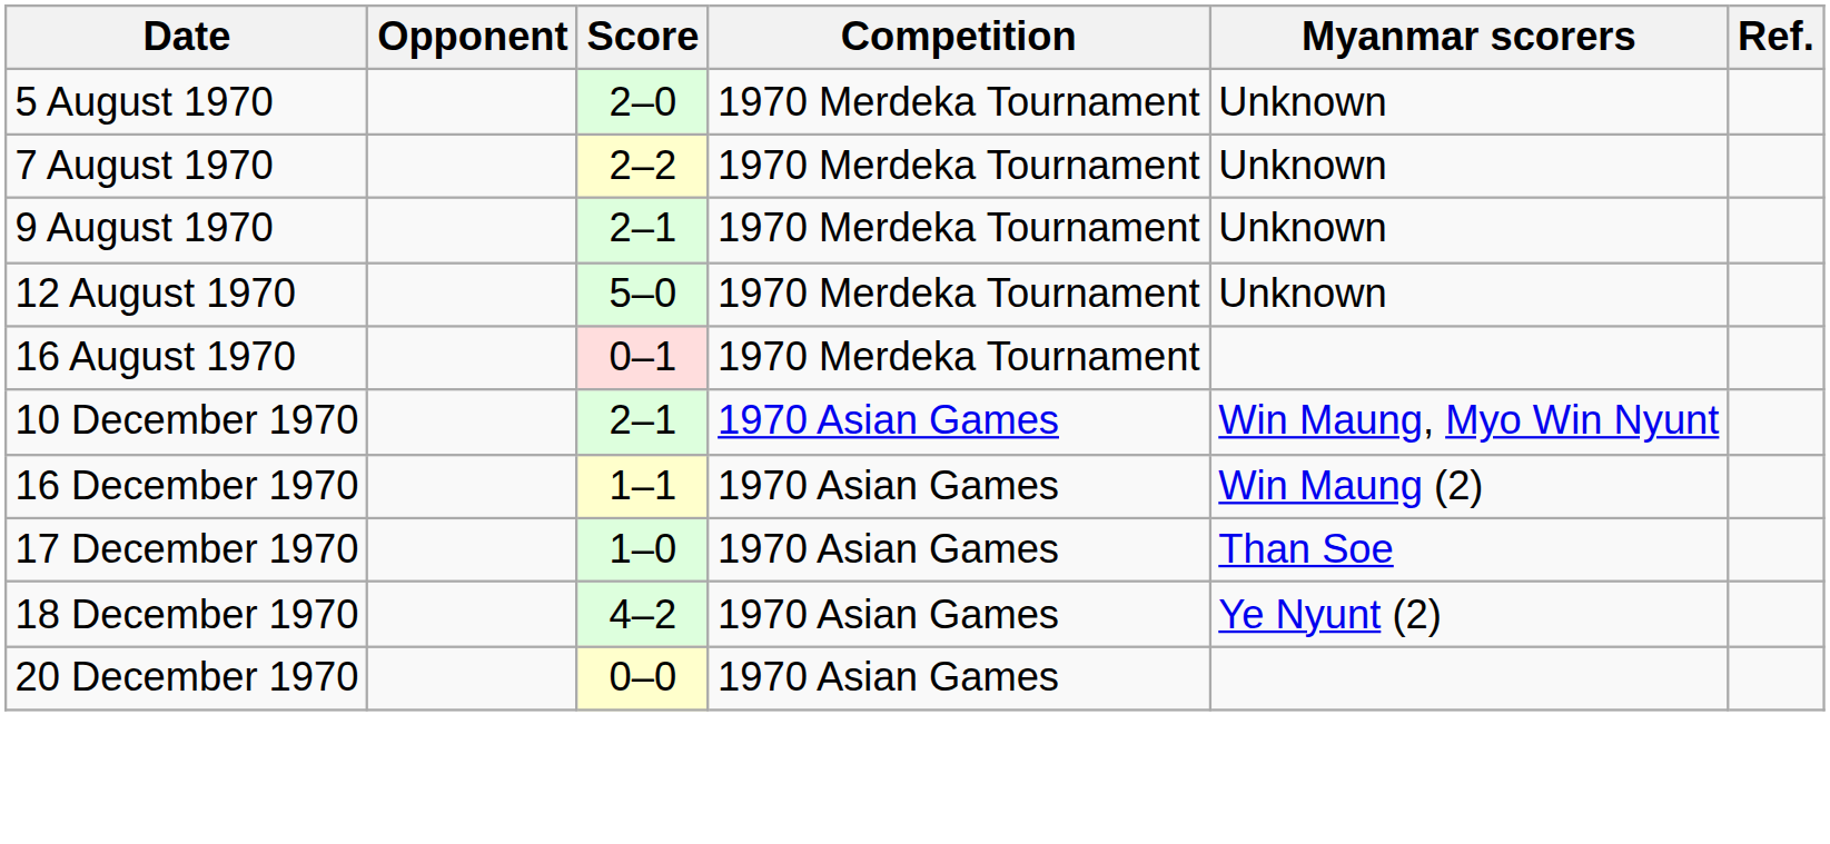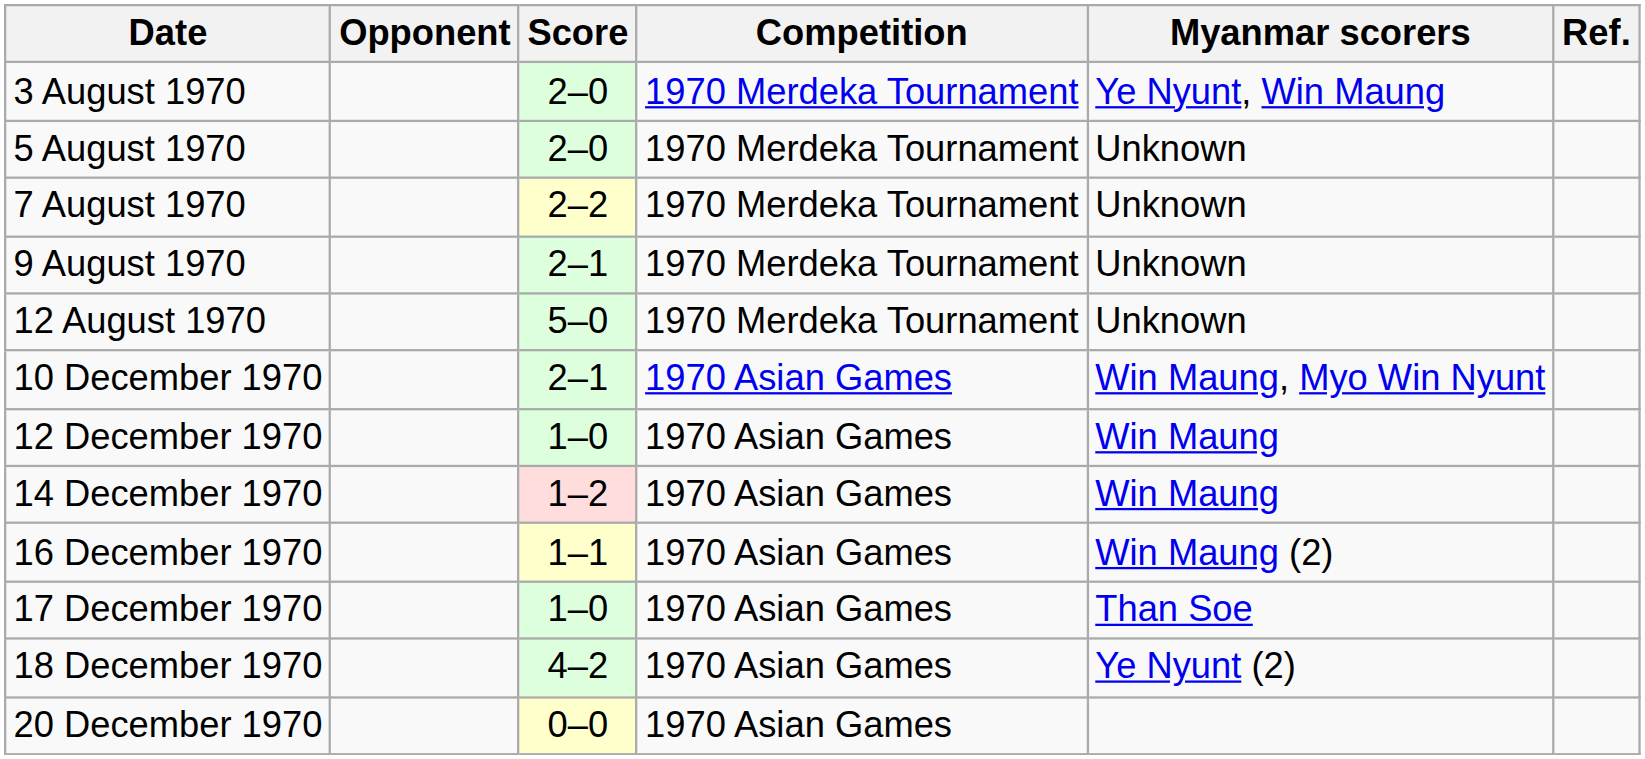 <table class="wikitable sortable">
 <tr>
 <th>Date</th>
 <th>Opponent</th>
 <th>Score</th>
 <th>Competition</th>
 <th class="unsortable">Myanmar scorers</th>
 <th class="unsortable">Ref.</th>
+</tr>
+<tr>
+<td>3 August 1970</td>
+<td></td>
+<td align="center" bgcolor="#ddffdd">2–0</td>
+<td><a href='#'>1970 Merdeka Tournament</a></td>
+<td><a href='#'>Ye Nyunt</a>, <a href='#'>Win Maung</a></td>
+<td></td>
 </tr>
 <tr>
 <td>5 August 1970</td>
 <td></td>
 <td align="center" bgcolor="#ddffdd">2–0</td>
 <td>1970 Merdeka Tournament</td>
 <td>Unknown</td>
 <td></td>
 </tr>
 <tr>
 <td>7 August 1970</td>
 <td></td>
 <td align="center" bgcolor="#ffffcc">2–2</td>
 <td>1970 Merdeka Tournament</td>
 <td>Unknown</td>
 <td></td>
 </tr>
 <tr>
 <td>9 August 1970</td>
 <td></td>
 <td align="center" bgcolor="#ddffdd">2–1</td>
 <td>1970 Merdeka Tournament</td>
 <td>Unknown</td>
 <td></td>
 </tr>
 <tr>
 <td>12 August 1970</td>
 <td></td>
 <td align="center" bgcolor="#ddffdd">5–0</td>
 <td>1970 Merdeka Tournament</td>
 <td>Unknown</td>
 <td></td>
 </tr>
 <tr>
-<td>16 August 1970</td>
-<td></td>
-<td align="center" bgcolor="#ffdddd">0–1</td>
-<td>1970 Merdeka Tournament</td>
-<td></td>
-<td></td>
-</tr>
-<tr>
 <td>10 December 1970</td>
 <td></td>
 <td align="center" bgcolor="#ddffdd">2–1</td>
 <td><a href='#'>1970 Asian Games</a></td>
 <td><a href='#'>Win Maung</a>, <a href='#'>Myo Win Nyunt</a></td>
+<td></td>
+</tr>
+<tr>
+<td>12 December 1970</td>
+<td></td>
+<td align="center" bgcolor="#ddffdd">1–0</td>
+<td>1970 Asian Games</td>
+<td><a href='#'>Win Maung</a></td>
+<td></td>
+</tr>
+<tr>
+<td>14 December 1970</td>
+<td></td>
+<td align="center" bgcolor="#ffdddd">1–2</td>
+<td>1970 Asian Games</td>
+<td><a href='#'>Win Maung</a></td>
 <td></td>
 </tr>
 <tr>
 <td>16 December 1970</td>
 <td></td>
 <td align="center" bgcolor="#ffffcc">1–1</td>
 <td>1970 Asian Games</td>
 <td><a href='#'>Win Maung</a> (2)</td>
 <td></td>
 </tr>
 <tr>
 <td>17 December 1970</td>
 <td></td>
 <td align="center" bgcolor="#ddffdd">1–0</td>
 <td>1970 Asian Games</td>
 <td><a href='#'>Than Soe</a></td>
 <td></td>
 </tr>
 <tr>
 <td>18 December 1970</td>
 <td></td>
 <td align="center" bgcolor="#ddffdd">4–2</td>
 <td>1970 Asian Games</td>
 <td><a href='#'>Ye Nyunt</a> (2)</td>
 <td></td>
 </tr>
 <tr>
 <td>20 December 1970</td>
 <td></td>
 <td align="center" bgcolor="#ffffcc">0–0</td>
 <td>1970 Asian Games</td>
 <td></td>
 <td></td>
 </tr>
 </table>
